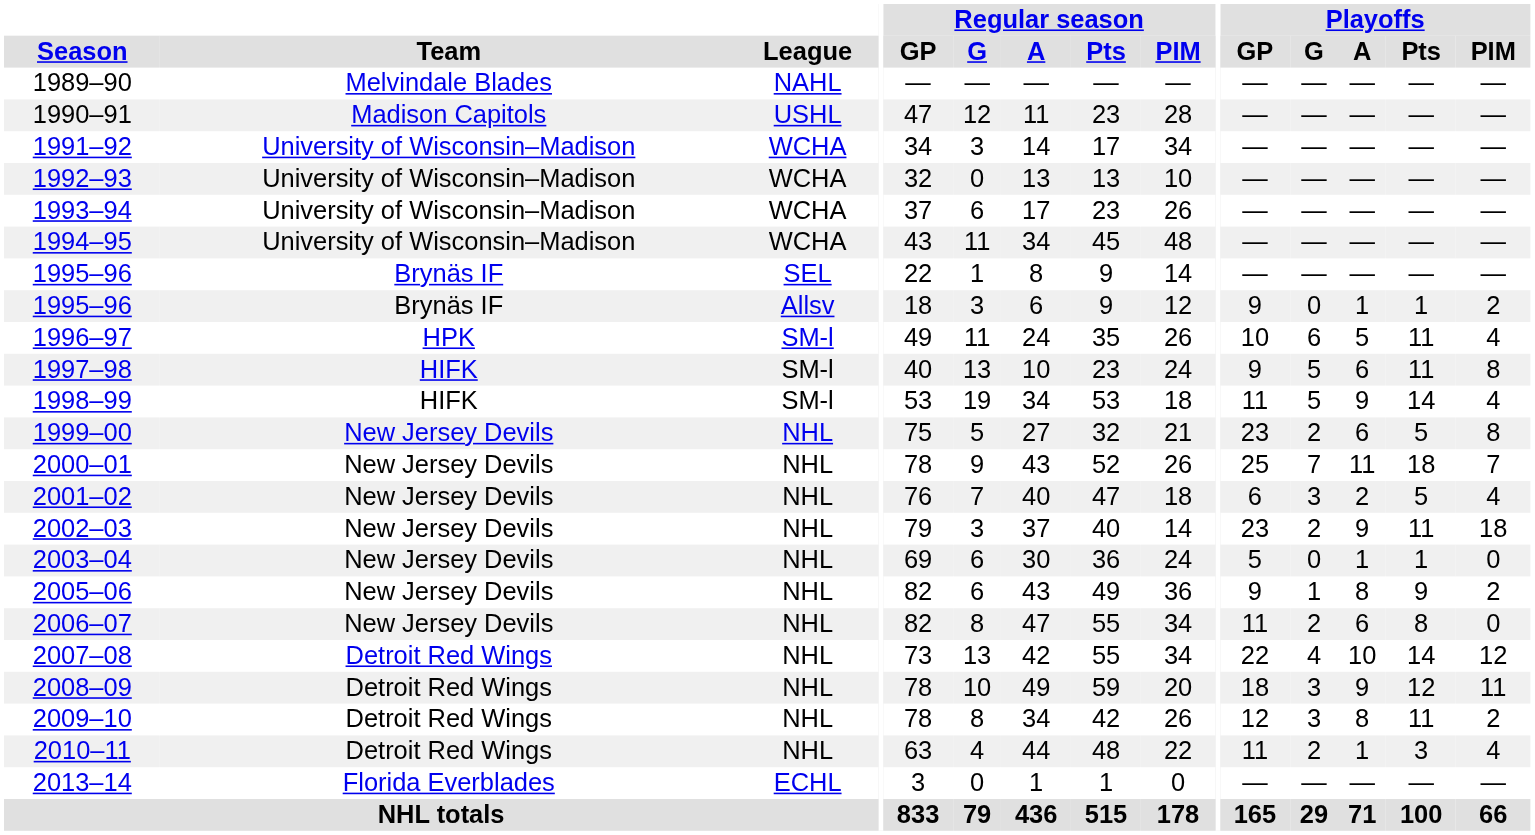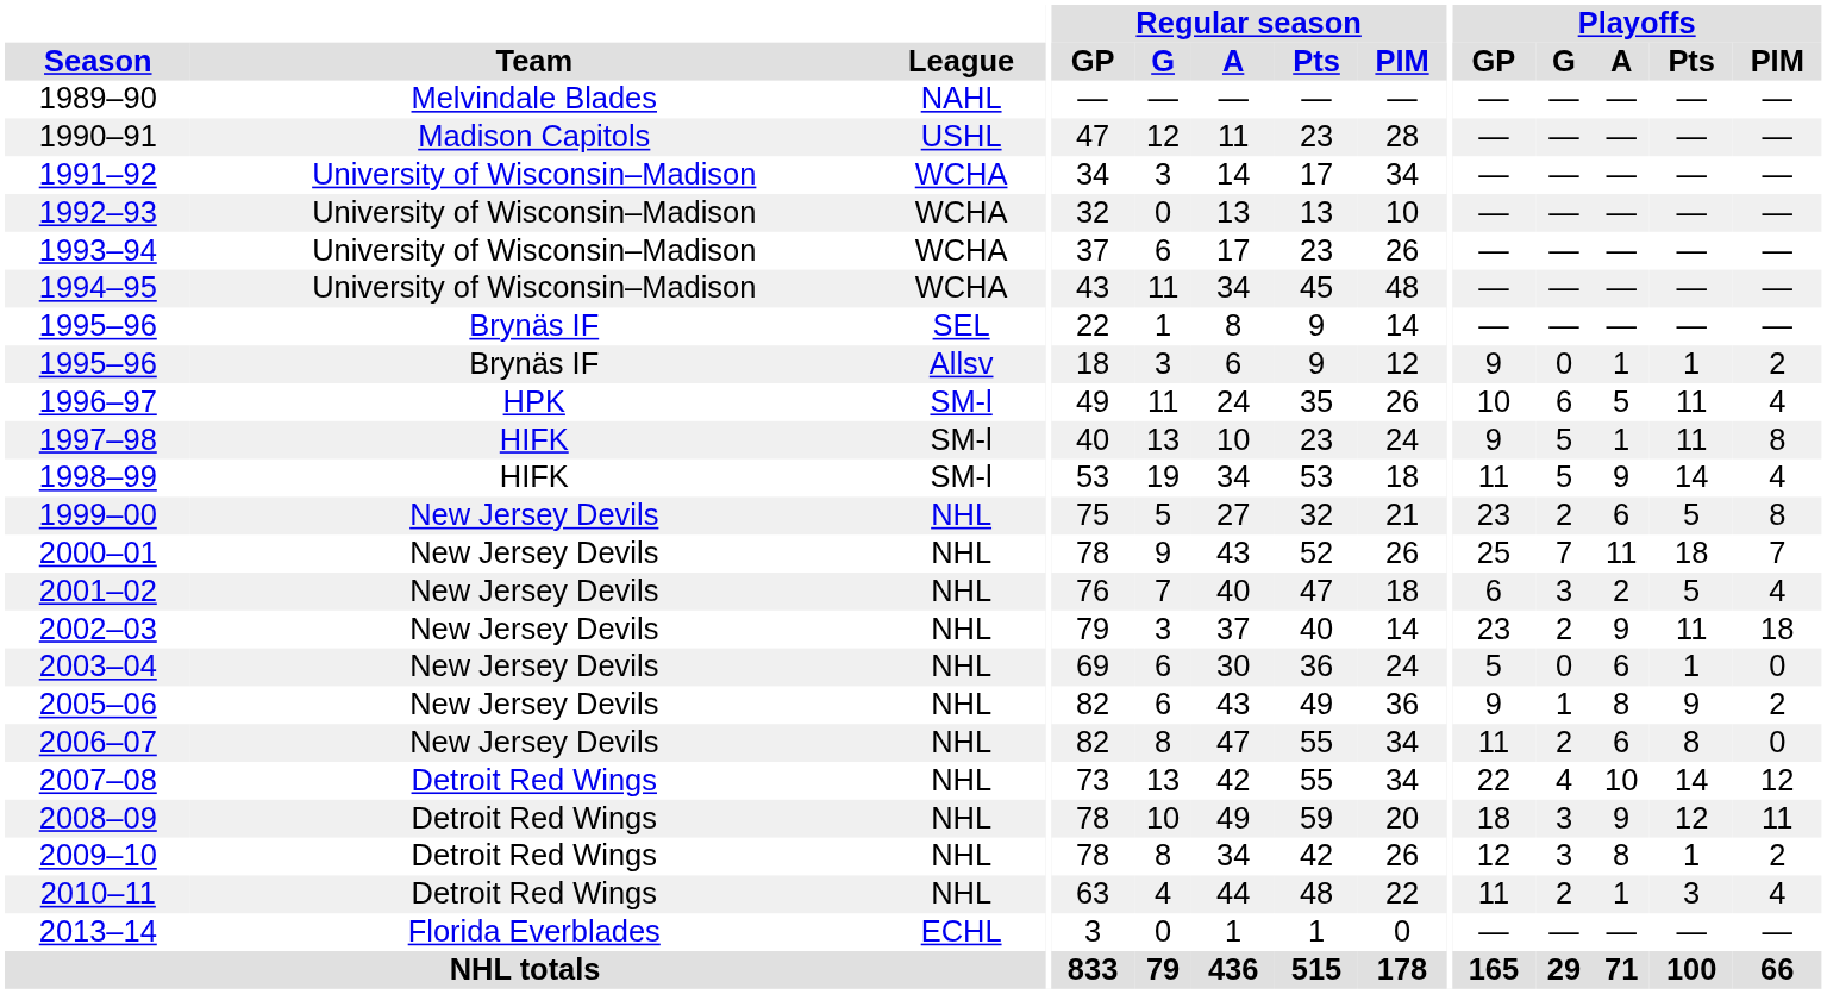 <table border="0" cellpadding="1" cellspacing="0" style="text-align:center; width:60em">
 <tr bgcolor="#e0e0e0">
 <th colspan="3" bgcolor="#ffffff"></th>
 <th rowspan="100" bgcolor="#ffffff"></th>
 <th colspan="5"><a href='#'>Regular season</a></th>
 <th rowspan="100" bgcolor="#ffffff"></th>
 <th colspan="5"><a href='#'>Playoffs</a></th>
 </tr>
 <tr bgcolor="#e0e0e0">
 <th><a href='#'>Season</a></th>
 <th>Team</th>
 <th>League</th>
 <th>GP</th>
 <th><a href='#'>G</a></th>
 <th><a href='#'>A</a></th>
 <th><a href='#'>Pts</a></th>
 <th><a href='#'>PIM</a></th>
 <th>GP</th>
 <th>G</th>
 <th>A</th>
 <th>Pts</th>
 <th>PIM</th>
 </tr>
 <tr>
 <td>1989–90</td>
 <td><a href='#'>Melvindale Blades</a></td>
 <td><a href='#'>NAHL</a></td>
 <td>—</td>
 <td>—</td>
 <td>—</td>
 <td>—</td>
 <td>—</td>
 <td>—</td>
 <td>—</td>
 <td>—</td>
 <td>—</td>
 <td>—</td>
 </tr>
 <tr bgcolor="#f0f0f0">
 <td>1990–91</td>
 <td><a href='#'>Madison Capitols</a></td>
 <td><a href='#'>USHL</a></td>
 <td>47</td>
 <td>12</td>
 <td>11</td>
 <td>23</td>
 <td>28</td>
 <td>—</td>
 <td>—</td>
 <td>—</td>
 <td>—</td>
 <td>—</td>
 </tr>
 <tr>
 <td><a href='#'>1991–92</a></td>
 <td><a href='#'>University of Wisconsin–Madison</a></td>
 <td><a href='#'>WCHA</a></td>
 <td>34</td>
 <td>3</td>
 <td>14</td>
 <td>17</td>
 <td>34</td>
 <td>—</td>
 <td>—</td>
 <td>—</td>
 <td>—</td>
 <td>—</td>
 </tr>
 <tr bgcolor="#f0f0f0">
 <td><a href='#'>1992–93</a></td>
 <td>University of Wisconsin–Madison</td>
 <td>WCHA</td>
 <td>32</td>
 <td>0</td>
 <td>13</td>
 <td>13</td>
 <td>10</td>
 <td>—</td>
 <td>—</td>
 <td>—</td>
 <td>—</td>
 <td>—</td>
 </tr>
 <tr>
 <td><a href='#'>1993–94</a></td>
 <td>University of Wisconsin–Madison</td>
 <td>WCHA</td>
 <td>37</td>
 <td>6</td>
 <td>17</td>
 <td>23</td>
 <td>26</td>
 <td>—</td>
 <td>—</td>
 <td>—</td>
 <td>—</td>
 <td>—</td>
 </tr>
 <tr bgcolor="#f0f0f0">
 <td><a href='#'>1994–95</a></td>
 <td>University of Wisconsin–Madison</td>
 <td>WCHA</td>
 <td>43</td>
 <td>11</td>
 <td>34</td>
 <td>45</td>
 <td>48</td>
 <td>—</td>
 <td>—</td>
 <td>—</td>
 <td>—</td>
 <td>—</td>
 </tr>
 <tr>
 <td><a href='#'>1995–96</a></td>
 <td><a href='#'>Brynäs IF</a></td>
 <td><a href='#'>SEL</a></td>
 <td>22</td>
 <td>1</td>
 <td>8</td>
 <td>9</td>
 <td>14</td>
 <td>—</td>
 <td>—</td>
 <td>—</td>
 <td>—</td>
 <td>—</td>
 </tr>
 <tr bgcolor="#f0f0f0">
 <td><a href='#'>1995–96</a></td>
 <td>Brynäs IF</td>
 <td><a href='#'>Allsv</a></td>
 <td>18</td>
 <td>3</td>
 <td>6</td>
 <td>9</td>
 <td>12</td>
 <td>9</td>
 <td>0</td>
 <td>1</td>
 <td>1</td>
 <td>2</td>
 </tr>
 <tr>
 <td><a href='#'>1996–97</a></td>
 <td><a href='#'>HPK</a></td>
 <td><a href='#'>SM-l</a></td>
 <td>49</td>
 <td>11</td>
 <td>24</td>
 <td>35</td>
 <td>26</td>
 <td>10</td>
 <td>6</td>
 <td>5</td>
 <td>11</td>
 <td>4</td>
 </tr>
 <tr bgcolor="#f0f0f0">
 <td><a href='#'>1997–98</a></td>
 <td><a href='#'>HIFK</a></td>
 <td>SM-l</td>
 <td>40</td>
 <td>13</td>
 <td>10</td>
 <td>23</td>
 <td>24</td>
 <td>9</td>
 <td>5</td>
-<td>6</td>
+<td>1</td>
 <td>11</td>
 <td>8</td>
 </tr>
 <tr>
 <td><a href='#'>1998–99</a></td>
 <td>HIFK</td>
 <td>SM-l</td>
 <td>53</td>
 <td>19</td>
 <td>34</td>
 <td>53</td>
 <td>18</td>
 <td>11</td>
 <td>5</td>
 <td>9</td>
 <td>14</td>
 <td>4</td>
 </tr>
 <tr bgcolor="#f0f0f0">
 <td><a href='#'>1999–00</a></td>
 <td><a href='#'>New Jersey Devils</a></td>
 <td><a href='#'>NHL</a></td>
 <td>75</td>
 <td>5</td>
 <td>27</td>
 <td>32</td>
 <td>21</td>
 <td>23</td>
 <td>2</td>
 <td>6</td>
 <td>5</td>
 <td>8</td>
 </tr>
 <tr>
 <td><a href='#'>2000–01</a></td>
 <td>New Jersey Devils</td>
 <td>NHL</td>
 <td>78</td>
 <td>9</td>
 <td>43</td>
 <td>52</td>
 <td>26</td>
 <td>25</td>
 <td>7</td>
 <td>11</td>
 <td>18</td>
 <td>7</td>
 </tr>
 <tr bgcolor="#f0f0f0">
 <td><a href='#'>2001–02</a></td>
 <td>New Jersey Devils</td>
 <td>NHL</td>
 <td>76</td>
 <td>7</td>
 <td>40</td>
 <td>47</td>
 <td>18</td>
 <td>6</td>
 <td>3</td>
 <td>2</td>
 <td>5</td>
 <td>4</td>
 </tr>
 <tr>
 <td><a href='#'>2002–03</a></td>
 <td>New Jersey Devils</td>
 <td>NHL</td>
 <td>79</td>
 <td>3</td>
 <td>37</td>
 <td>40</td>
 <td>14</td>
 <td>23</td>
 <td>2</td>
 <td>9</td>
 <td>11</td>
 <td>18</td>
 </tr>
 <tr bgcolor="#f0f0f0">
 <td><a href='#'>2003–04</a></td>
 <td>New Jersey Devils</td>
 <td>NHL</td>
 <td>69</td>
 <td>6</td>
 <td>30</td>
 <td>36</td>
 <td>24</td>
 <td>5</td>
 <td>0</td>
-<td>1</td>
+<td>6</td>
 <td>1</td>
 <td>0</td>
 </tr>
 <tr>
 <td><a href='#'>2005–06</a></td>
 <td>New Jersey Devils</td>
 <td>NHL</td>
 <td>82</td>
 <td>6</td>
 <td>43</td>
 <td>49</td>
 <td>36</td>
 <td>9</td>
 <td>1</td>
 <td>8</td>
 <td>9</td>
 <td>2</td>
 </tr>
 <tr bgcolor="#f0f0f0">
 <td><a href='#'>2006–07</a></td>
 <td>New Jersey Devils</td>
 <td>NHL</td>
 <td>82</td>
 <td>8</td>
 <td>47</td>
 <td>55</td>
 <td>34</td>
 <td>11</td>
 <td>2</td>
 <td>6</td>
 <td>8</td>
 <td>0</td>
 </tr>
 <tr>
 <td><a href='#'>2007–08</a></td>
 <td><a href='#'>Detroit Red Wings</a></td>
 <td>NHL</td>
 <td>73</td>
 <td>13</td>
 <td>42</td>
 <td>55</td>
 <td>34</td>
 <td>22</td>
 <td>4</td>
 <td>10</td>
 <td>14</td>
 <td>12</td>
 </tr>
 <tr bgcolor="#f0f0f0">
 <td><a href='#'>2008–09</a></td>
 <td>Detroit Red Wings</td>
 <td>NHL</td>
 <td>78</td>
 <td>10</td>
 <td>49</td>
 <td>59</td>
 <td>20</td>
 <td>18</td>
 <td>3</td>
 <td>9</td>
 <td>12</td>
 <td>11</td>
 </tr>
 <tr>
 <td><a href='#'>2009–10</a></td>
 <td>Detroit Red Wings</td>
 <td>NHL</td>
 <td>78</td>
 <td>8</td>
 <td>34</td>
 <td>42</td>
 <td>26</td>
 <td>12</td>
 <td>3</td>
 <td>8</td>
-<td>11</td>
+<td>1</td>
 <td>2</td>
 </tr>
 <tr bgcolor="#f0f0f0">
 <td><a href='#'>2010–11</a></td>
 <td>Detroit Red Wings</td>
 <td>NHL</td>
 <td>63</td>
 <td>4</td>
 <td>44</td>
 <td>48</td>
 <td>22</td>
 <td>11</td>
 <td>2</td>
 <td>1</td>
 <td>3</td>
 <td>4</td>
 </tr>
 <tr>
 <td><a href='#'>2013–14</a></td>
 <td><a href='#'>Florida Everblades</a></td>
 <td><a href='#'>ECHL</a></td>
 <td>3</td>
 <td>0</td>
 <td>1</td>
 <td>1</td>
 <td>0</td>
 <td>—</td>
 <td>—</td>
 <td>—</td>
 <td>—</td>
 <td>—</td>
 </tr>
 <tr bgcolor="#e0e0e0">
 <th colspan="3">NHL totals</th>
 <th>833</th>
 <th>79</th>
 <th>436</th>
 <th>515</th>
 <th>178</th>
 <th>165</th>
 <th>29</th>
 <th>71</th>
 <th>100</th>
 <th>66</th>
 </tr>
 </table>
